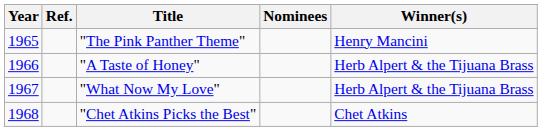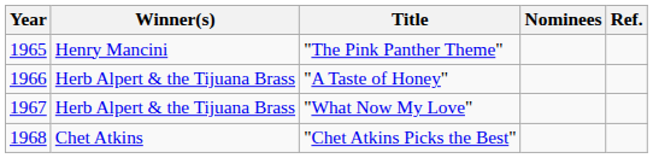 <table class="wikitable sortable">
 <tr>
 <th scope="col">Year</th>
-<th scope="col" class="unsortable">Ref.</th>
+<th scope="col">Winner(s)</th>
 <th scope="col">Title</th>
 <th scope="col" class="unsortable">Nominees</th>
-<th scope="col">Winner(s)</th>
+<th scope="col" class="unsortable">Ref.</th>
 </tr>
 <tr>
 <td align="center"><a href='#'>1965</a></td>
-<td align="center"></td>
+<td><a href='#'>Henry Mancini</a></td>
 <td>"<a href='#'>The Pink Panther Theme</a>"</td>
 <td></td>
-<td><a href='#'>Henry Mancini</a></td>
+<td align="center"></td>
 </tr>
 <tr>
 <td align="center"><a href='#'>1966</a></td>
-<td align="center"></td>
+<td><a href='#'>Herb Alpert & the Tijuana Brass</a></td>
 <td>"<a href='#'>A Taste of Honey</a>"</td>
 <td></td>
-<td><a href='#'>Herb Alpert & the Tijuana Brass</a></td>
+<td align="center"></td>
 </tr>
 <tr>
 <td align="center"><a href='#'>1967</a></td>
-<td align="center"></td>
+<td><a href='#'>Herb Alpert & the Tijuana Brass</a></td>
 <td>"<a href='#'>What Now My Love</a>"</td>
 <td></td>
-<td><a href='#'>Herb Alpert & the Tijuana Brass</a></td>
+<td align="center"></td>
 </tr>
 <tr>
 <td align="center"><a href='#'>1968</a></td>
-<td align="center"></td>
+<td><a href='#'>Chet Atkins</a></td>
 <td>"<a href='#'>Chet Atkins Picks the Best</a>"</td>
 <td></td>
-<td><a href='#'>Chet Atkins</a></td>
+<td align="center"></td>
 </tr>
 </table>
